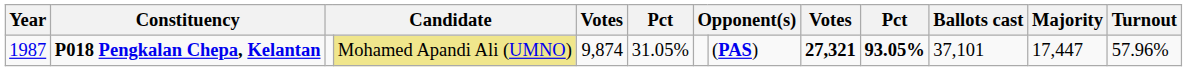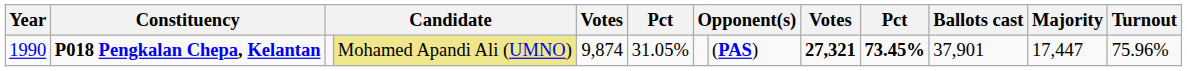 <table class="wikitable" style="margin:0.5em ; font-size:95%">
 <tr>
 <th>Year</th>
 <th>Constituency</th>
 <th colspan=2>Candidate</th>
 <th>Votes</th>
 <th>Pct</th>
 <th colspan=2>Opponent(s)</th>
 <th>Votes</th>
 <th>Pct</th>
 <th>Ballots cast</th>
 <th>Majority</th>
 <th>Turnout</th>
 </tr>
 <tr>
-<td><a href='#'>1987</a></td>
+<td><a href='#'>1990</a></td>
 <td><strong>P018 <a href='#'>Pengkalan Chepa</a>, <a href='#'>Kelantan</a></strong></td>
 <td></td>
 <td style="background: khaki;">Mohamed Apandi Ali (<a href='#'>UMNO</a>)</td>
 <td align="right">9,874</td>
 <td>31.05%</td>
 <td></td>
 <td> (<a href='#'><strong>PAS</strong></a>)</td>
 <td align="right"><strong>27,321</strong></td>
-<td><strong>93.05%</strong></td>
-<td>37,101</td>
+<td><strong>73.45%</strong></td>
+<td>37,901</td>
 <td>17,447</td>
-<td>57.96%</td>
+<td>75.96%</td>
 </tr>
 </table>
